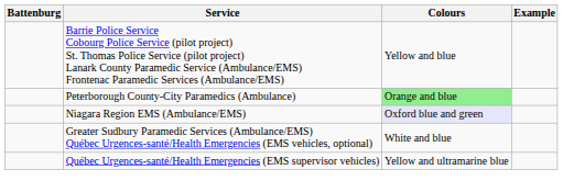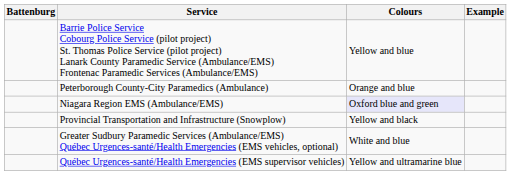 <table class="wikitable">
 <tr>
 <th><strong>Battenburg</strong></th>
 <th>Service</th>
 <th>Colours</th>
 <th>Example</th>
 </tr>
 <tr>
 <td></td>
 <td><a href='#'>Barrie Police Service</a><br><a href='#'>Cobourg Police Service</a> (pilot project)<br>St. Thomas Police Service (pilot project)<br>Lanark County Paramedic Service (Ambulance/EMS)<br>Frontenac Paramedic Services (Ambulance/EMS)</td>
 <td>Yellow and blue</td>
 <td></td>
 </tr>
 <tr>
 <td></td>
 <td>Peterborough County-City Paramedics (Ambulance)</td>
-<td style="background: lightgreen;">Orange and blue</td>
+<td>Orange and blue</td>
 <td></td>
 </tr>
 <tr>
 <td></td>
 <td>Niagara Region EMS (Ambulance/EMS)</td>
 <td style="background: lavender;">Oxford blue and green</td>
+<td></td>
+</tr>
+<tr>
+<td></td>
+<td>Provincial Transportation and Infrastructure (Snowplow)</td>
+<td>Yellow and black</td>
 <td></td>
 </tr>
 <tr>
 <td></td>
 <td>Greater Sudbury Paramedic Services (Ambulance/EMS)<br><a href='#'>Québec Urgences-santé/Health Emergencies</a> (EMS vehicles, optional)</td>
 <td>White and blue</td>
 <td></td>
 </tr>
 <tr>
 <td></td>
 <td><a href='#'>Québec Urgences-santé/Health Emergencies</a> (EMS supervisor vehicles)</td>
 <td>Yellow and ultramarine blue</td>
 <td></td>
 </tr>
 </table>
